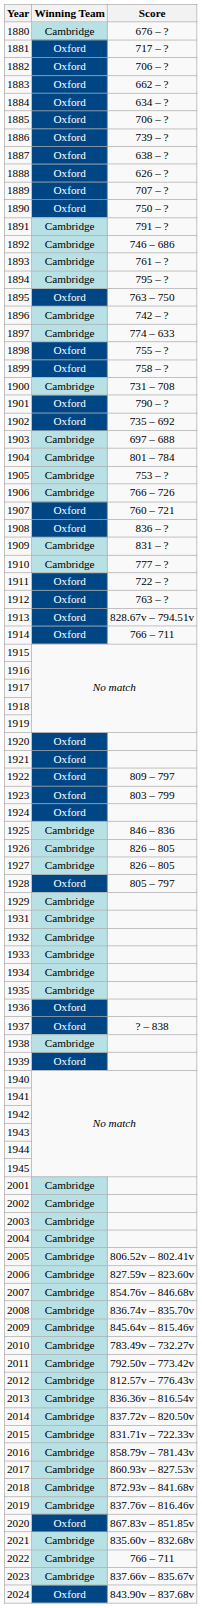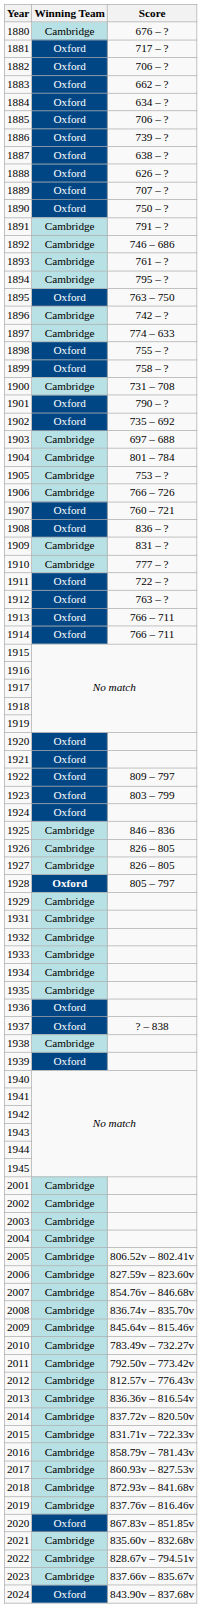 <table class="wikitable sortable" style="text-align: center;">
 <tr>
 <th scope="col">Year</th>
 <th scope="col">Winning Team</th>
 <th scope="col">Score</th>
 </tr>
 <tr>
 <td>1880</td>
 <td style="background:#B7E1E4; color:#000;">Cambridge</td>
 <td>676 – ?</td>
 </tr>
 <tr>
 <td>1881</td>
 <td style="background:#004685; color:#fff;">Oxford</td>
 <td>717 – ?</td>
 </tr>
 <tr>
 <td>1882</td>
 <td style="background:#004685; color:#fff;">Oxford</td>
 <td>706 – ?</td>
 </tr>
 <tr>
 <td>1883</td>
 <td style="background:#004685; color:#fff;">Oxford</td>
 <td>662 – ?</td>
 </tr>
 <tr>
 <td>1884</td>
 <td style="background:#004685; color:#fff;">Oxford</td>
 <td>634 – ?</td>
 </tr>
 <tr>
 <td>1885</td>
 <td style="background:#004685; color:#fff;">Oxford</td>
 <td>706 – ?</td>
 </tr>
 <tr>
 <td>1886</td>
 <td style="background:#004685; color:#fff;">Oxford</td>
 <td>739 – ?</td>
 </tr>
 <tr>
 <td>1887</td>
 <td style="background:#004685; color:#fff;">Oxford</td>
 <td>638 – ?</td>
 </tr>
 <tr>
 <td>1888</td>
 <td style="background:#004685; color:#fff;">Oxford</td>
 <td>626 – ?</td>
 </tr>
 <tr>
 <td>1889</td>
 <td style="background:#004685; color:#fff;">Oxford</td>
 <td>707 – ?</td>
 </tr>
 <tr>
 <td>1890</td>
 <td style="background:#004685; color:#fff;">Oxford</td>
 <td>750 – ?</td>
 </tr>
 <tr>
 <td>1891</td>
 <td style="background:#B7E1E4; color:#000;">Cambridge</td>
 <td>791 – ?</td>
 </tr>
 <tr>
 <td>1892</td>
 <td style="background:#B7E1E4; color:#000;">Cambridge</td>
 <td>746 – 686</td>
 </tr>
 <tr>
 <td>1893</td>
 <td style="background:#B7E1E4; color:#000;">Cambridge</td>
 <td>761 – ?</td>
 </tr>
 <tr>
 <td>1894</td>
 <td style="background:#B7E1E4; color:#000;">Cambridge</td>
 <td>795 – ?</td>
 </tr>
 <tr>
 <td>1895</td>
 <td style="background:#004685; color:#fff;">Oxford</td>
 <td>763 – 750</td>
 </tr>
 <tr>
 <td>1896</td>
 <td style="background:#B7E1E4; color:#000;">Cambridge</td>
 <td>742 – ?</td>
 </tr>
 <tr>
 <td>1897</td>
 <td style="background:#B7E1E4; color:#000;">Cambridge</td>
 <td>774 – 633</td>
 </tr>
 <tr>
 <td>1898</td>
 <td style="background:#004685; color:#fff;">Oxford</td>
 <td>755 – ?</td>
 </tr>
 <tr>
 <td>1899</td>
 <td style="background:#004685; color:#fff;">Oxford</td>
 <td>758 – ?</td>
 </tr>
 <tr>
 <td>1900</td>
 <td style="background:#B7E1E4; color:#000;">Cambridge</td>
 <td>731 – 708</td>
 </tr>
 <tr>
 <td>1901</td>
 <td style="background:#004685; color:#fff;">Oxford</td>
 <td>790 – ?</td>
 </tr>
 <tr>
 <td>1902</td>
 <td style="background:#004685; color:#fff;">Oxford</td>
 <td>735 – 692</td>
 </tr>
 <tr>
 <td>1903</td>
 <td style="background:#B7E1E4; color:#000;">Cambridge</td>
 <td>697 – 688</td>
 </tr>
 <tr>
 <td>1904</td>
 <td style="background:#B7E1E4; color:#000;">Cambridge</td>
 <td>801 – 784</td>
 </tr>
 <tr>
 <td>1905</td>
 <td style="background:#B7E1E4; color:#000;">Cambridge</td>
 <td>753 – ?</td>
 </tr>
 <tr>
 <td>1906</td>
 <td style="background:#B7E1E4; color:#000;">Cambridge</td>
 <td>766 – 726</td>
 </tr>
 <tr>
 <td>1907</td>
 <td style="background:#004685; color:#fff;">Oxford</td>
 <td>760 – 721</td>
 </tr>
 <tr>
 <td>1908</td>
 <td style="background:#004685; color:#fff;">Oxford</td>
 <td>836 – ?</td>
 </tr>
 <tr>
 <td>1909</td>
 <td style="background:#B7E1E4; color:#000;">Cambridge</td>
 <td>831 – ?</td>
 </tr>
 <tr>
 <td>1910</td>
 <td style="background:#B7E1E4; color:#000;">Cambridge</td>
 <td>777 – ?</td>
 </tr>
 <tr>
 <td>1911</td>
 <td style="background:#004685; color:#fff;">Oxford</td>
 <td>722 – ?</td>
 </tr>
 <tr>
 <td>1912</td>
 <td style="background:#004685; color:#fff;">Oxford</td>
 <td>763 – ?</td>
 </tr>
 <tr>
 <td>1913</td>
 <td style="background:#004685; color:#fff;">Oxford</td>
-<td>828.67v – 794.51v</td>
+<td>766 – 711</td>
 </tr>
 <tr>
 <td>1914</td>
 <td style="background:#004685; color:#fff;">Oxford</td>
 <td>766 – 711</td>
 </tr>
 <tr>
 <td>1915</td>
 <td colspan="2" rowspan="5"><em>No match</em></td>
 </tr>
 <tr>
 <td>1916</td>
 </tr>
 <tr>
 <td>1917</td>
 </tr>
 <tr>
 <td>1918</td>
 </tr>
 <tr>
 <td>1919</td>
 </tr>
 <tr>
 <td>1920</td>
 <td style="background:#004685; color:#fff;">Oxford</td>
 </tr>
 <tr>
 <td>1921</td>
 <td style="background:#004685; color:#fff;">Oxford</td>
 <td></td>
 </tr>
 <tr>
 <td>1922</td>
 <td style="background:#004685; color:#fff;">Oxford</td>
 <td>809 – 797</td>
 </tr>
 <tr>
 <td>1923</td>
 <td style="background:#004685; color:#fff;">Oxford</td>
 <td>803 – 799</td>
 </tr>
 <tr>
 <td>1924</td>
 <td style="background:#004685; color:#fff;">Oxford </td>
 <td></td>
 </tr>
 <tr>
 <td>1925</td>
 <td style="background:#B7E1E4; color:#000;">Cambridge</td>
 <td>846 – 836</td>
 </tr>
 <tr>
 <td>1926</td>
 <td style="background:#B7E1E4; color:#000;">Cambridge</td>
 <td>826 – 805</td>
 </tr>
 <tr>
 <td>1927</td>
 <td style="background:#B7E1E4; color:#000;">Cambridge</td>
 <td>826 – 805</td>
 </tr>
 <tr>
 <td>1928</td>
-<td style="background:#004685; color:#fff;">Oxford</td>
+<td style="background:#004685; color:#fff;"><strong>Oxford</strong></td>
 <td>805 – 797</td>
 </tr>
 <tr>
 <td>1929</td>
 <td style="background:#B7E1E4; color:#000;">Cambridge</td>
 <td></td>
 </tr>
 <tr>
 <td>1931</td>
 <td style="background:#B7E1E4; color:#000;">Cambridge</td>
 <td></td>
 </tr>
 <tr>
 <td>1932</td>
 <td style="background:#B7E1E4; color:#000;">Cambridge</td>
 <td></td>
 </tr>
 <tr>
 <td>1933</td>
 <td style="background:#B7E1E4; color:#000;">Cambridge</td>
 <td></td>
 </tr>
 <tr>
 <td>1934</td>
 <td style="background:#B7E1E4; color:#000;">Cambridge</td>
 <td></td>
 </tr>
 <tr>
 <td>1935</td>
 <td style="background:#B7E1E4; color:#000;">Cambridge</td>
 <td></td>
 </tr>
 <tr>
 <td>1936</td>
 <td style="background:#004685; color:#fff;">Oxford</td>
 <td></td>
 </tr>
 <tr>
 <td>1937</td>
 <td style="background:#004685; color:#fff;">Oxford</td>
 <td>? – 838</td>
 </tr>
 <tr>
 <td>1938</td>
 <td style="background:#B7E1E4; color:#000;">Cambridge</td>
 <td></td>
 </tr>
 <tr>
 <td>1939</td>
 <td style="background:#004685; color:#fff;">Oxford</td>
 <td></td>
 </tr>
 <tr>
 <td>1940</td>
 <td colspan="2" rowspan="6"><em>No match</em></td>
 </tr>
 <tr>
 <td>1941</td>
 </tr>
 <tr>
 <td>1942</td>
 </tr>
 <tr>
 <td>1943</td>
 </tr>
 <tr>
 <td>1944</td>
 </tr>
 <tr>
 <td>1945</td>
 </tr>
 <tr>
 <td>2001</td>
 <td style="background:#B7E1E4; color:#000;">Cambridge</td>
 <td></td>
 </tr>
 <tr>
 <td>2002</td>
 <td style="background:#B7E1E4; color:#000;">Cambridge</td>
 <td></td>
 </tr>
 <tr>
 <td>2003</td>
 <td style="background:#B7E1E4; color:#000;">Cambridge</td>
 <td></td>
 </tr>
 <tr>
 <td>2004</td>
 <td style="background:#B7E1E4; color:#000;">Cambridge</td>
 <td></td>
 </tr>
 <tr>
 <td>2005</td>
 <td style="background:#B7E1E4; color:#000;">Cambridge</td>
 <td>806.52v – 802.41v</td>
 </tr>
 <tr>
 <td>2006</td>
 <td style="background:#B7E1E4; color:#000;">Cambridge</td>
 <td>827.59v – 823.60v</td>
 </tr>
 <tr>
 <td>2007</td>
 <td style="background:#B7E1E4; color:#000;">Cambridge</td>
 <td>854.76v – 846.68v</td>
 </tr>
 <tr>
 <td>2008</td>
 <td style="background:#B7E1E4; color:#000;">Cambridge</td>
 <td>836.74v – 835.70v</td>
 </tr>
 <tr>
 <td>2009</td>
 <td style="background:#B7E1E4; color:#000;">Cambridge</td>
 <td>845.64v – 815.46v</td>
 </tr>
 <tr>
 <td>2010</td>
 <td style="background:#B7E1E4; color:#000;">Cambridge</td>
 <td>783.49v – 732.27v</td>
 </tr>
 <tr>
 <td>2011</td>
 <td style="background:#B7E1E4; color:#000;">Cambridge</td>
 <td>792.50v – 773.42v</td>
 </tr>
 <tr>
 <td>2012</td>
 <td style="background:#B7E1E4; color:#000;">Cambridge</td>
 <td>812.57v – 776.43v</td>
 </tr>
 <tr>
 <td>2013</td>
 <td style="background:#B7E1E4; color:#000;">Cambridge</td>
 <td>836.36v – 816.54v</td>
 </tr>
 <tr>
 <td>2014</td>
 <td style="background:#B7E1E4; color:#000;">Cambridge</td>
 <td>837.72v – 820.50v</td>
 </tr>
 <tr>
 <td>2015</td>
 <td style="background:#B7E1E4; color:#000;">Cambridge</td>
 <td>831.71v – 722.33v</td>
 </tr>
 <tr>
 <td>2016</td>
 <td style="background:#B7E1E4; color:#000;">Cambridge</td>
 <td>858.79v – 781.43v</td>
 </tr>
 <tr>
 <td>2017</td>
 <td style="background:#B7E1E4; color:#000;">Cambridge</td>
 <td>860.93v – 827.53v</td>
 </tr>
 <tr>
 <td>2018</td>
 <td style="background:#B7E1E4; color:#000;">Cambridge</td>
 <td>872.93v – 841.68v</td>
 </tr>
 <tr>
 <td>2019</td>
 <td style="background:#B7E1E4; color:#000;">Cambridge</td>
 <td>837.76v – 816.46v</td>
 </tr>
 <tr>
 <td>2020</td>
 <td style="background:#004685; color:#fff;">Oxford</td>
 <td>867.83v – 851.85v</td>
 </tr>
 <tr>
 <td>2021</td>
 <td style="background:#B7E1E4; color:#000;">Cambridge</td>
 <td>835.60v – 832.68v</td>
 </tr>
 <tr>
 <td>2022</td>
 <td style="background:#B7E1E4; color:#000;">Cambridge</td>
-<td>766 – 711</td>
+<td>828.67v – 794.51v</td>
 </tr>
 <tr>
 <td>2023</td>
 <td style="background:#B7E1E4; color:#000;">Cambridge</td>
 <td>837.66v – 835.67v</td>
 </tr>
 <tr>
 <td>2024</td>
 <td style="background:#004685; color:#fff;">Oxford</td>
 <td>843.90v – 837.68v</td>
 </tr>
 </table>
